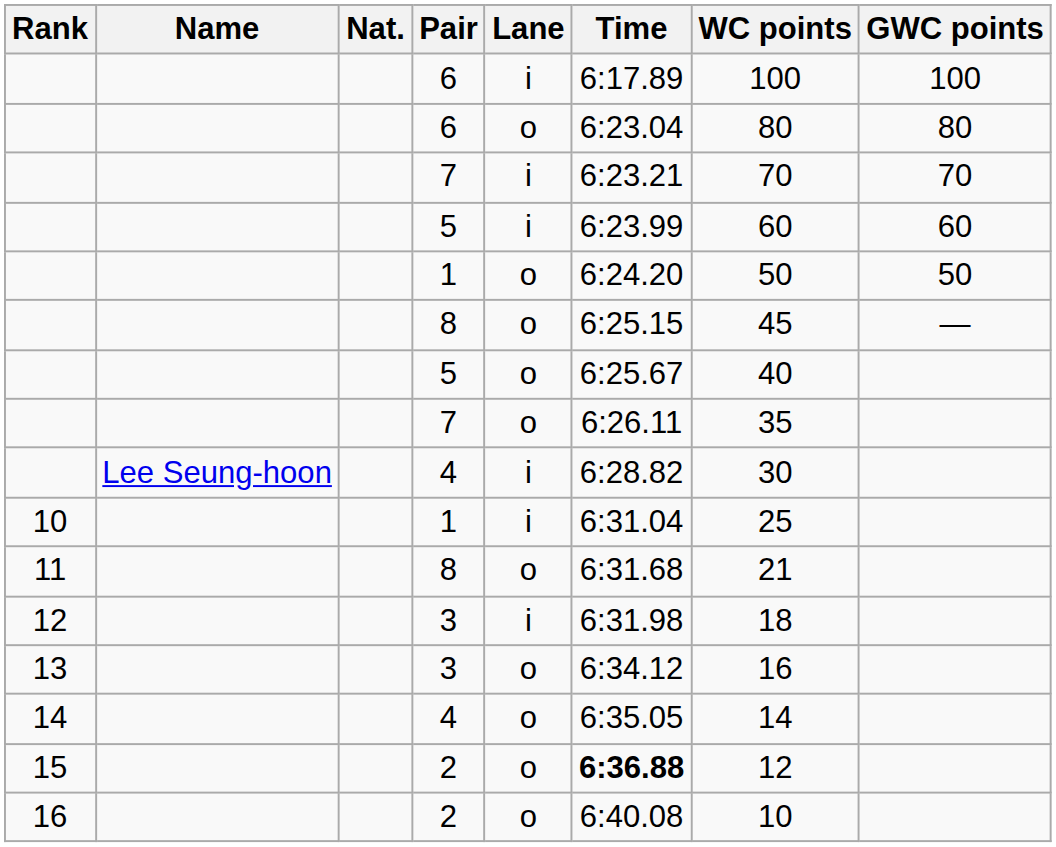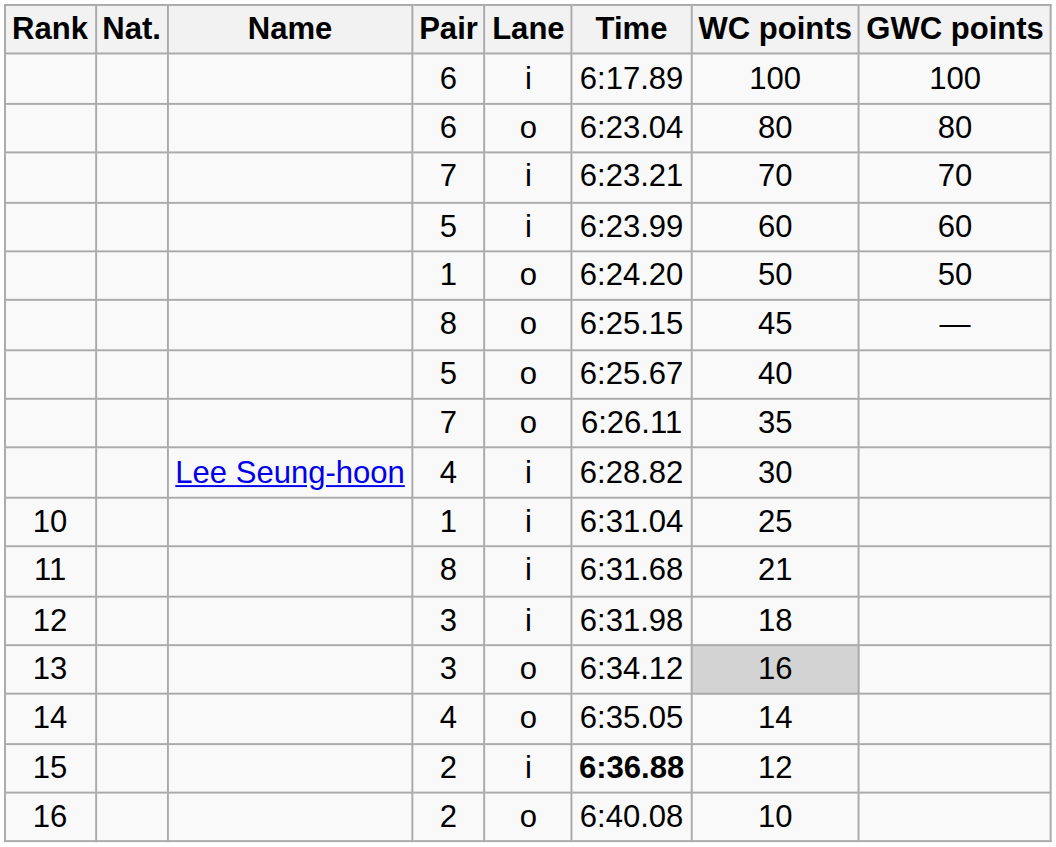 <table class="wikitable sortable" style="text-align:center">
 <tr>
 <th>Rank</th>
+<th>Nat.</th>
 <th>Name</th>
-<th>Nat.</th>
 <th>Pair</th>
 <th>Lane</th>
 <th>Time</th>
 <th>WC points</th>
 <th>GWC points</th>
 </tr>
 <tr>
 <td></td>
+<td></td>
 <td align=left></td>
-<td></td>
 <td>6</td>
 <td>i</td>
 <td>6:17.89</td>
 <td>100</td>
 <td>100</td>
 </tr>
 <tr>
 <td></td>
+<td></td>
 <td align=left></td>
-<td></td>
 <td>6</td>
 <td>o</td>
 <td>6:23.04</td>
 <td>80</td>
 <td>80</td>
 </tr>
 <tr>
 <td></td>
+<td></td>
 <td align=left></td>
-<td></td>
 <td>7</td>
 <td>i</td>
 <td>6:23.21</td>
 <td>70</td>
 <td>70</td>
 </tr>
 <tr>
 <td></td>
+<td></td>
 <td align=left></td>
-<td></td>
 <td>5</td>
 <td>i</td>
 <td>6:23.99</td>
 <td>60</td>
 <td>60</td>
 </tr>
 <tr>
 <td></td>
+<td></td>
 <td align=left></td>
-<td></td>
 <td>1</td>
 <td>o</td>
 <td>6:24.20</td>
 <td>50</td>
 <td>50</td>
 </tr>
 <tr>
 <td></td>
+<td></td>
 <td align=left></td>
-<td></td>
 <td>8</td>
 <td>o</td>
 <td>6:25.15</td>
 <td>45</td>
 <td>—</td>
 </tr>
 <tr>
 <td></td>
+<td></td>
 <td align=left></td>
-<td></td>
 <td>5</td>
 <td>o</td>
 <td>6:25.67</td>
 <td>40</td>
 <td></td>
 </tr>
 <tr>
 <td></td>
+<td></td>
 <td align=left></td>
-<td></td>
 <td>7</td>
 <td>o</td>
 <td>6:26.11</td>
 <td>35</td>
 <td></td>
 </tr>
 <tr>
 <td></td>
+<td></td>
 <td align=left><a href='#'>Lee Seung-hoon</a></td>
-<td></td>
 <td>4</td>
 <td>i</td>
 <td>6:28.82</td>
 <td>30</td>
 <td></td>
 </tr>
 <tr>
 <td>10</td>
+<td></td>
 <td align=left></td>
-<td></td>
 <td>1</td>
 <td>i</td>
 <td>6:31.04</td>
 <td>25</td>
 <td></td>
 </tr>
 <tr>
 <td>11</td>
+<td></td>
 <td align=left></td>
-<td></td>
 <td>8</td>
-<td>o</td>
+<td>i</td>
 <td>6:31.68</td>
 <td>21</td>
 <td></td>
 </tr>
 <tr>
 <td>12</td>
+<td></td>
 <td align=left></td>
-<td></td>
 <td>3</td>
 <td>i</td>
 <td>6:31.98</td>
 <td>18</td>
 <td></td>
 </tr>
 <tr>
 <td>13</td>
+<td></td>
 <td align=left></td>
-<td></td>
 <td>3</td>
 <td>o</td>
 <td>6:34.12</td>
-<td>16</td>
+<td style="background: lightgrey;">16</td>
 <td></td>
 </tr>
 <tr>
 <td>14</td>
+<td></td>
 <td align=left></td>
-<td></td>
 <td>4</td>
 <td>o</td>
 <td>6:35.05</td>
 <td>14</td>
 <td></td>
 </tr>
 <tr>
 <td>15</td>
+<td></td>
 <td align=left></td>
-<td></td>
 <td>2</td>
-<td>o</td>
+<td>i</td>
 <td><strong>6:36.88</strong></td>
 <td>12</td>
 <td></td>
 </tr>
 <tr>
 <td>16</td>
+<td></td>
 <td align=left></td>
-<td></td>
 <td>2</td>
 <td>o</td>
 <td>6:40.08</td>
 <td>10</td>
 <td></td>
 </tr>
 </table>
